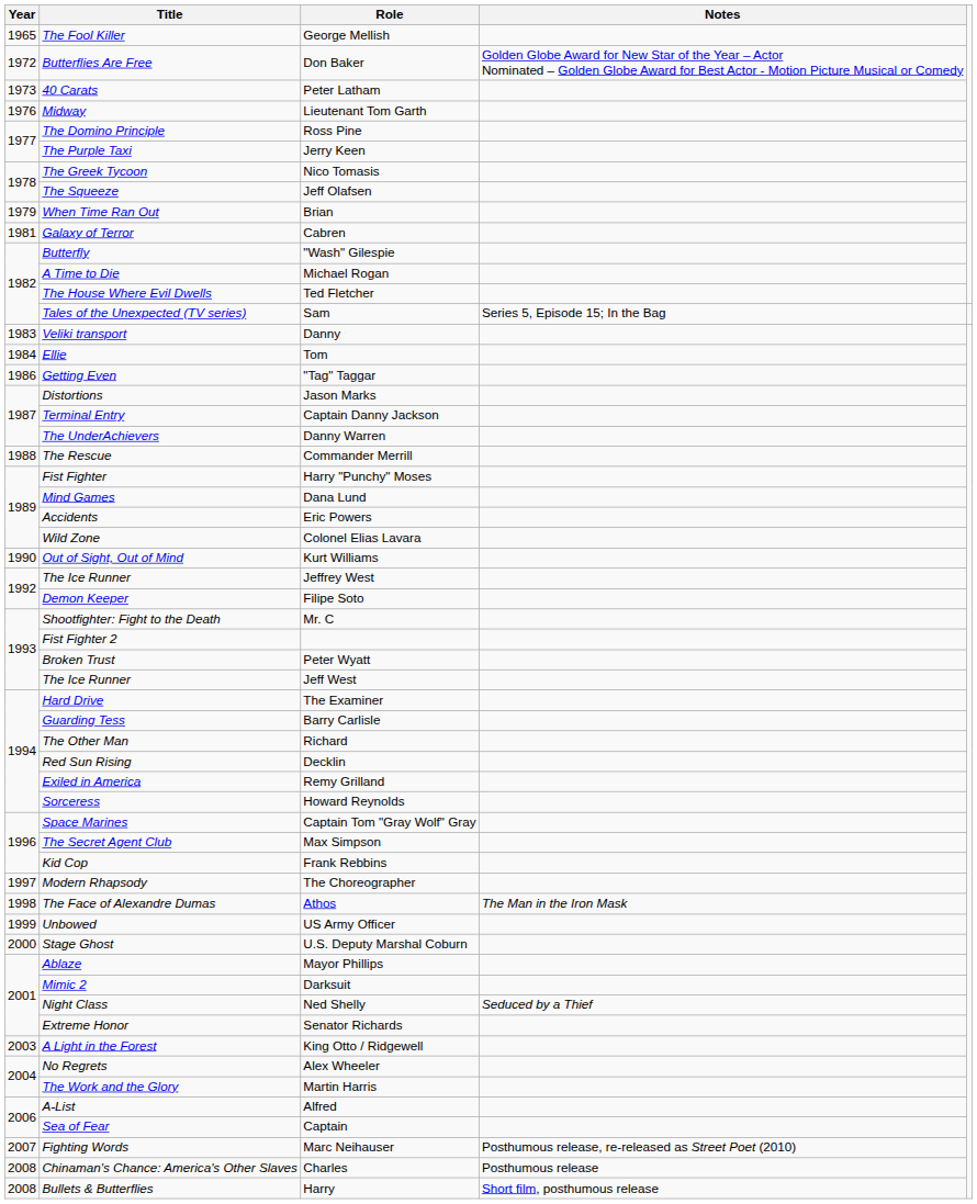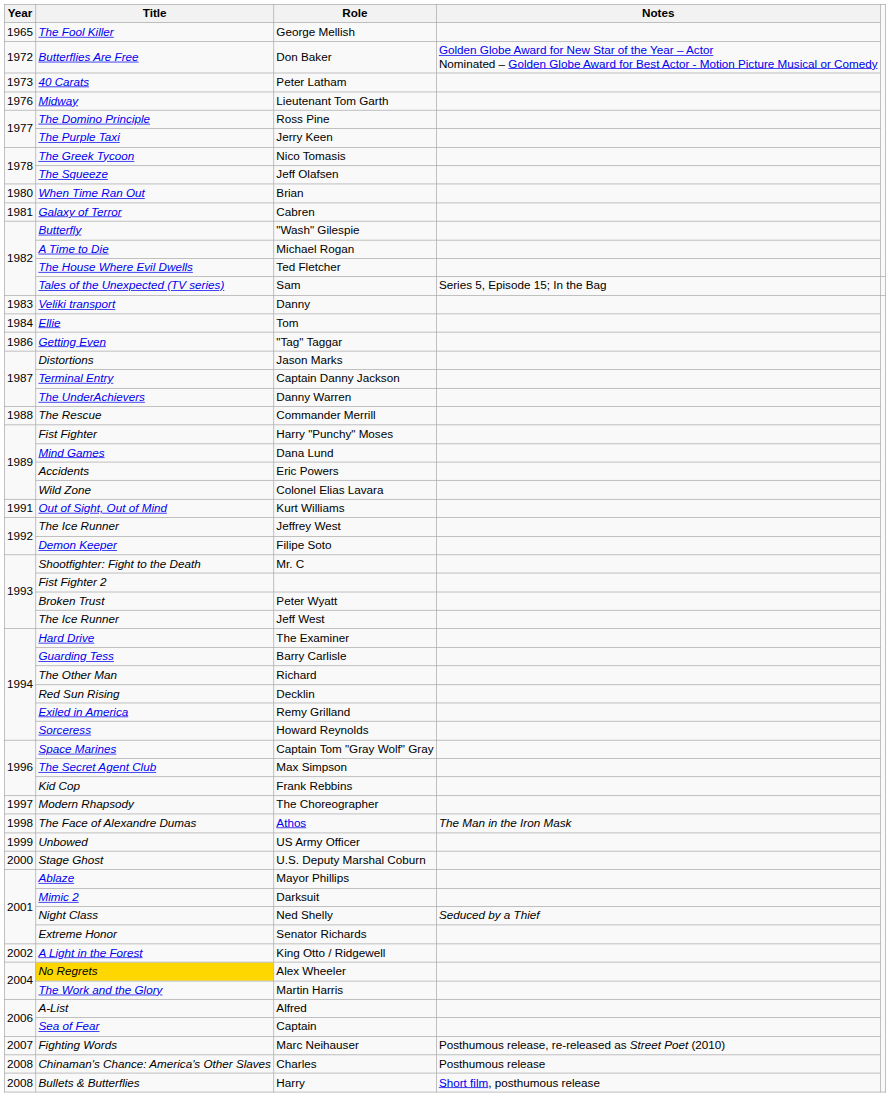 <table class="wikitable">
 <tr>
 <th><strong>Year</strong></th>
 <th><strong>Title</strong></th>
 <th><strong>Role</strong></th>
 <th><strong>Notes</strong></th>
 </tr>
 <tr>
 <td>1965</td>
 <td><em><a href='#'>The Fool Killer</a></em></td>
 <td>George Mellish</td>
 <td></td>
 </tr>
 <tr>
 <td>1972</td>
 <td><em><a href='#'>Butterflies Are Free</a></em></td>
 <td>Don Baker</td>
 <td><a href='#'>Golden Globe Award for New Star of the Year – Actor</a><br>Nominated – <a href='#'>Golden Globe Award for Best Actor - Motion Picture Musical or Comedy</a></td>
 </tr>
 <tr>
 <td>1973</td>
 <td><em><a href='#'>40 Carats</a></em></td>
 <td>Peter Latham</td>
 <td></td>
 </tr>
 <tr>
 <td>1976</td>
 <td><em><a href='#'>Midway</a></em></td>
 <td>Lieutenant Tom Garth</td>
 <td></td>
 </tr>
 <tr>
 <td rowspan="2">1977</td>
 <td><em><a href='#'>The Domino Principle</a></em></td>
 <td>Ross Pine</td>
 <td></td>
 </tr>
 <tr>
 <td><em><a href='#'>The Purple Taxi</a></em></td>
 <td>Jerry Keen</td>
 <td></td>
 </tr>
 <tr>
 <td rowspan="2">1978</td>
 <td><em><a href='#'>The Greek Tycoon</a></em></td>
 <td>Nico Tomasis</td>
 <td></td>
 </tr>
 <tr>
 <td><em><a href='#'>The Squeeze</a></em></td>
 <td>Jeff Olafsen</td>
 <td></td>
 </tr>
 <tr>
-<td>1979</td>
+<td>1980</td>
 <td><em><a href='#'>When Time Ran Out</a></em></td>
 <td>Brian</td>
 <td></td>
 </tr>
 <tr>
 <td>1981</td>
 <td><em><a href='#'>Galaxy of Terror</a></em></td>
 <td>Cabren</td>
 <td></td>
 </tr>
 <tr>
 <td rowspan="4">1982</td>
 <td><em><a href='#'>Butterfly</a></em></td>
 <td>"Wash" Gilespie</td>
 <td></td>
 </tr>
 <tr>
 <td><em><a href='#'>A Time to Die</a></em></td>
 <td>Michael Rogan</td>
 <td></td>
 </tr>
 <tr>
 <td><em><a href='#'>The House Where Evil Dwells</a></em></td>
 <td>Ted Fletcher</td>
 <td></td>
 </tr>
 <tr>
 <td><em><a href='#'>Tales of the Unexpected (TV series)</a></em></td>
 <td>Sam</td>
 <td>Series 5, Episode 15; In the Bag</td>
 <td></td>
 </tr>
 <tr>
 <td>1983</td>
 <td><em><a href='#'>Veliki transport</a></em></td>
 <td>Danny</td>
 <td></td>
 </tr>
 <tr>
 <td>1984</td>
 <td><em><a href='#'>Ellie</a></em></td>
 <td>Tom</td>
 <td></td>
 </tr>
 <tr>
 <td>1986</td>
 <td><em><a href='#'>Getting Even</a></em></td>
 <td>"Tag" Taggar</td>
 <td></td>
 </tr>
 <tr>
 <td rowspan="3">1987</td>
 <td><em>Distortions</em></td>
 <td>Jason Marks</td>
 <td></td>
 </tr>
 <tr>
 <td><em><a href='#'>Terminal Entry</a></em></td>
 <td>Captain Danny Jackson</td>
 <td></td>
 </tr>
 <tr>
 <td><em><a href='#'>The UnderAchievers</a></em></td>
 <td>Danny Warren</td>
 <td></td>
 </tr>
 <tr>
 <td>1988</td>
 <td><em>The Rescue</em></td>
 <td>Commander Merrill</td>
 <td></td>
 </tr>
 <tr>
 <td rowspan="4">1989</td>
 <td><em>Fist Fighter</em></td>
 <td>Harry "Punchy" Moses</td>
 <td></td>
 </tr>
 <tr>
 <td><em><a href='#'>Mind Games</a></em></td>
 <td>Dana Lund</td>
 <td></td>
 </tr>
 <tr>
 <td><em>Accidents</em></td>
 <td>Eric Powers</td>
 <td></td>
 </tr>
 <tr>
 <td><em>Wild Zone</em></td>
 <td>Colonel Elias Lavara</td>
 <td></td>
 </tr>
 <tr>
-<td>1990</td>
+<td>1991</td>
 <td><em><a href='#'>Out of Sight, Out of Mind</a></em></td>
 <td>Kurt Williams</td>
 <td></td>
 </tr>
 <tr>
 <td rowspan="2">1992</td>
 <td><em>The Ice Runner</em></td>
 <td>Jeffrey West</td>
 <td></td>
 </tr>
 <tr>
 <td><em><a href='#'>Demon Keeper</a></em></td>
 <td>Filipe Soto</td>
 <td></td>
 </tr>
 <tr>
 <td rowspan="4">1993</td>
 <td><em>Shootfighter: Fight to the Death</em></td>
 <td>Mr. C</td>
 <td></td>
 </tr>
 <tr>
 <td><em>Fist Fighter 2</em></td>
 <td></td>
 <td></td>
 </tr>
 <tr>
 <td><em>Broken Trust</em></td>
 <td>Peter Wyatt</td>
 <td></td>
 </tr>
 <tr>
 <td><em>The Ice Runner</em></td>
 <td>Jeff West</td>
 <td></td>
 </tr>
 <tr>
 <td rowspan="6">1994</td>
 <td><em><a href='#'>Hard Drive</a></em></td>
 <td>The Examiner</td>
 <td></td>
 </tr>
 <tr>
 <td><em><a href='#'>Guarding Tess</a></em></td>
 <td>Barry Carlisle</td>
 <td></td>
 </tr>
 <tr>
 <td><em>The Other Man</em></td>
 <td>Richard</td>
 <td></td>
 </tr>
 <tr>
 <td><em>Red Sun Rising</em></td>
 <td>Decklin</td>
 <td></td>
 </tr>
 <tr>
 <td><em><a href='#'>Exiled in America</a></em></td>
 <td>Remy Grilland</td>
 <td></td>
 </tr>
 <tr>
 <td><em><a href='#'>Sorceress</a></em></td>
 <td>Howard Reynolds</td>
 <td></td>
 </tr>
 <tr>
 <td rowspan="3">1996</td>
 <td><em><a href='#'>Space Marines</a></em></td>
 <td>Captain Tom "Gray Wolf" Gray</td>
 <td></td>
 </tr>
 <tr>
 <td><em><a href='#'>The Secret Agent Club</a></em></td>
 <td>Max Simpson</td>
 <td></td>
 </tr>
 <tr>
 <td><em>Kid Cop</em></td>
 <td>Frank Rebbins</td>
 <td></td>
 </tr>
 <tr>
 <td>1997</td>
 <td><em>Modern Rhapsody</em></td>
 <td>The Choreographer</td>
 <td></td>
 </tr>
 <tr>
 <td>1998</td>
 <td><em>The Face of Alexandre Dumas</em></td>
 <td><a href='#'>Athos</a></td>
 <td> <em>The Man in the Iron Mask</em></td>
 </tr>
 <tr>
 <td>1999</td>
 <td><em>Unbowed</em></td>
 <td>US Army Officer</td>
 <td></td>
 </tr>
 <tr>
 <td>2000</td>
 <td><em>Stage Ghost</em></td>
 <td>U.S. Deputy Marshal Coburn</td>
 <td></td>
 </tr>
 <tr>
 <td rowspan="4">2001</td>
 <td><em><a href='#'>Ablaze</a></em></td>
 <td>Mayor Phillips</td>
 <td></td>
 </tr>
 <tr>
 <td><em><a href='#'>Mimic 2</a></em></td>
 <td>Darksuit</td>
 <td></td>
 </tr>
 <tr>
 <td><em>Night Class</em></td>
 <td>Ned Shelly</td>
 <td> <em>Seduced by a Thief</em></td>
 </tr>
 <tr>
 <td><em>Extreme Honor</em></td>
 <td>Senator Richards</td>
 <td></td>
 </tr>
 <tr>
-<td>2003</td>
+<td>2002</td>
 <td><em><a href='#'>A Light in the Forest</a></em></td>
 <td>King Otto / Ridgewell</td>
 <td></td>
 </tr>
 <tr>
 <td rowspan="2">2004</td>
-<td><em>No Regrets</em></td>
+<td style="background: gold;"><em>No Regrets</em></td>
 <td>Alex Wheeler</td>
 <td></td>
 </tr>
 <tr>
 <td><em><a href='#'>The Work and the Glory</a></em></td>
 <td>Martin Harris</td>
 <td></td>
 </tr>
 <tr>
 <td rowspan="2">2006</td>
 <td><em>A-List</em></td>
 <td>Alfred</td>
 <td></td>
 </tr>
 <tr>
 <td><em><a href='#'>Sea of Fear</a></em></td>
 <td>Captain</td>
 <td></td>
 </tr>
 <tr>
 <td>2007</td>
 <td><em>Fighting Words</em></td>
 <td>Marc Neihauser</td>
 <td>Posthumous release, re-released as <em>Street Poet</em> (2010)</td>
 </tr>
 <tr>
 <td>2008</td>
 <td><em>Chinaman's Chance: America's Other Slaves</em></td>
 <td>Charles</td>
 <td>Posthumous release</td>
 </tr>
 <tr>
 <td>2008</td>
 <td><em>Bullets & Butterflies</em></td>
 <td>Harry</td>
 <td><a href='#'>Short film</a>, posthumous release</td>
 </tr>
 </table>
